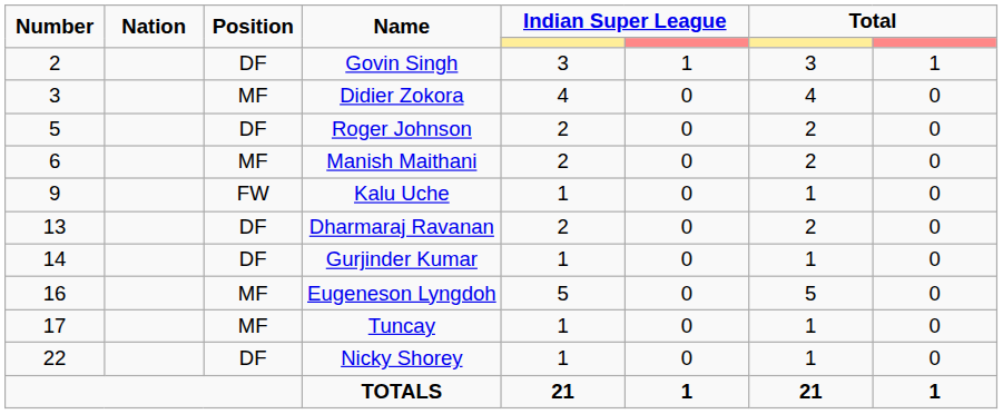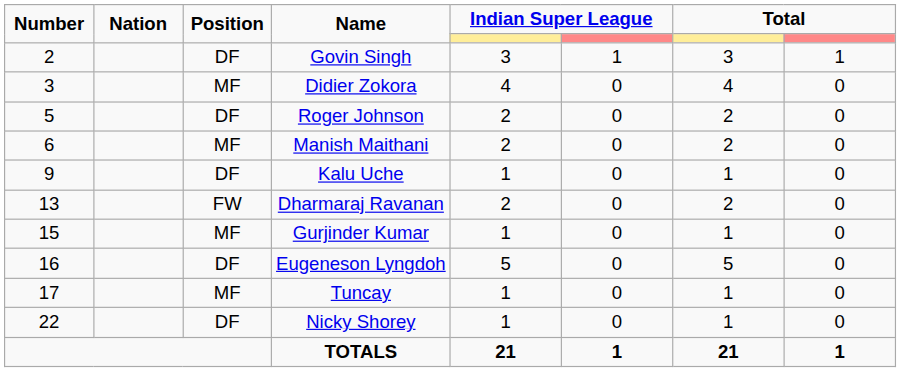 <table class="wikitable" style="font-size: 100%; text-align: center;">
 <tr>
 <td rowspan="2" width="10%" align="center"><strong>Number</strong></td>
 <td rowspan="2" width="10%" align="center"><strong>Nation</strong></td>
 <td rowspan="2" width="10%" align="center"><strong>Position</strong></td>
 <td rowspan="2" width="20%" align="center"><strong>Name</strong></td>
 <td colspan="2" align="center"><strong><a href='#'>Indian Super League</a></strong></td>
 <td colspan="2" align="center"><strong>Total</strong></td>
 </tr>
 <tr>
 <th width=60 style="background: #FFEE99"></th>
 <th width=60 style="background: #FF8888"></th>
 <th width=60 style="background: #FFEE99"></th>
 <th width=60 style="background: #FF8888"></th>
 </tr>
 <tr>
 <td>2</td>
 <td></td>
 <td>DF</td>
 <td><a href='#'>Govin Singh</a></td>
 <td>3</td>
 <td>1</td>
 <td>3</td>
 <td>1</td>
 </tr>
 <tr>
 <td>3</td>
 <td></td>
 <td>MF</td>
 <td><a href='#'>Didier Zokora</a></td>
 <td>4</td>
 <td>0</td>
 <td>4</td>
 <td>0</td>
 </tr>
 <tr>
 <td>5</td>
 <td></td>
 <td>DF</td>
 <td><a href='#'>Roger Johnson</a></td>
 <td>2</td>
 <td>0</td>
 <td>2</td>
 <td>0</td>
 </tr>
 <tr>
 <td>6</td>
 <td></td>
 <td>MF</td>
 <td><a href='#'>Manish Maithani</a></td>
 <td>2</td>
 <td>0</td>
 <td>2</td>
 <td>0</td>
 </tr>
 <tr>
 <td>9</td>
 <td></td>
-<td>FW</td>
+<td>DF</td>
 <td><a href='#'>Kalu Uche</a></td>
 <td>1</td>
 <td>0</td>
 <td>1</td>
 <td>0</td>
 </tr>
 <tr>
 <td>13</td>
 <td></td>
-<td>DF</td>
+<td>FW</td>
 <td><a href='#'>Dharmaraj Ravanan</a></td>
 <td>2</td>
 <td>0</td>
 <td>2</td>
 <td>0</td>
 </tr>
 <tr>
-<td>14</td>
+<td>15</td>
 <td></td>
-<td>DF</td>
+<td>MF</td>
 <td><a href='#'>Gurjinder Kumar</a></td>
 <td>1</td>
 <td>0</td>
 <td>1</td>
 <td>0</td>
 </tr>
 <tr>
 <td>16</td>
 <td></td>
-<td>MF</td>
+<td>DF</td>
 <td><a href='#'>Eugeneson Lyngdoh</a></td>
 <td>5</td>
 <td>0</td>
 <td>5</td>
 <td>0</td>
 </tr>
 <tr>
 <td>17</td>
 <td></td>
 <td>MF</td>
 <td><a href='#'>Tuncay</a></td>
 <td>1</td>
 <td>0</td>
 <td>1</td>
 <td>0</td>
 </tr>
 <tr>
 <td>22</td>
 <td></td>
 <td>DF</td>
 <td><a href='#'>Nicky Shorey</a></td>
 <td>1</td>
 <td>0</td>
 <td>1</td>
 <td>0</td>
 </tr>
 <tr>
 <td colspan="3"></td>
 <td><strong>TOTALS</strong></td>
 <td><strong>21</strong></td>
 <td><strong>1</strong></td>
 <td><strong>21</strong></td>
 <td><strong>1</strong></td>
 </tr>
 </table>
